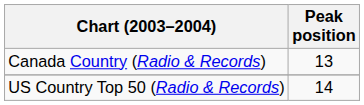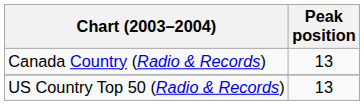 <table class="wikitable sortable">
 <tr>
 <th align="left">Chart (2003–2004)</th>
 <th align="center">Peak<br>position</th>
 </tr>
 <tr>
 <td>Canada <a href='#'>Country</a> (<em><a href='#'>Radio & Records</a></em>)</td>
 <td align="center">13</td>
 </tr>
 <tr>
 </tr>
 <tr>
 </tr>
 <tr>
 <td>US Country Top 50 (<em><a href='#'>Radio & Records</a></em>)</td>
-<td align="center">14</td>
+<td align="center">13</td>
 </tr>
 </table>
